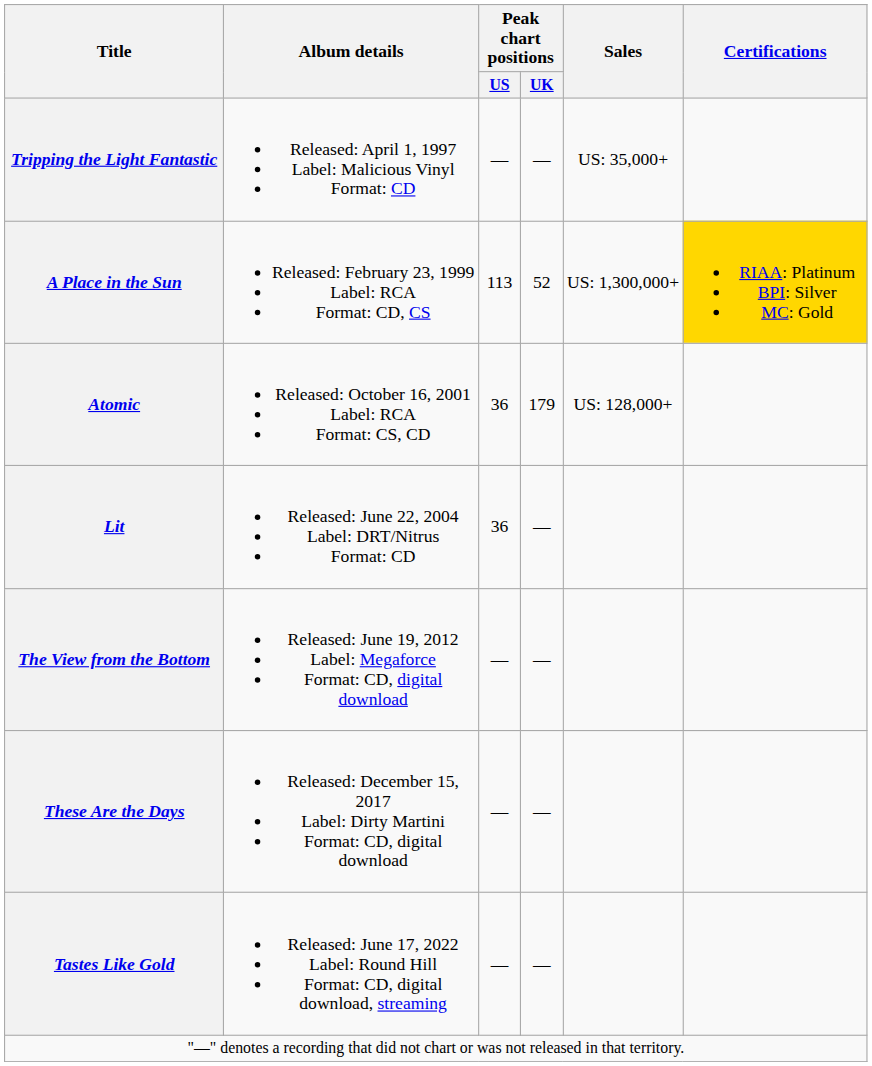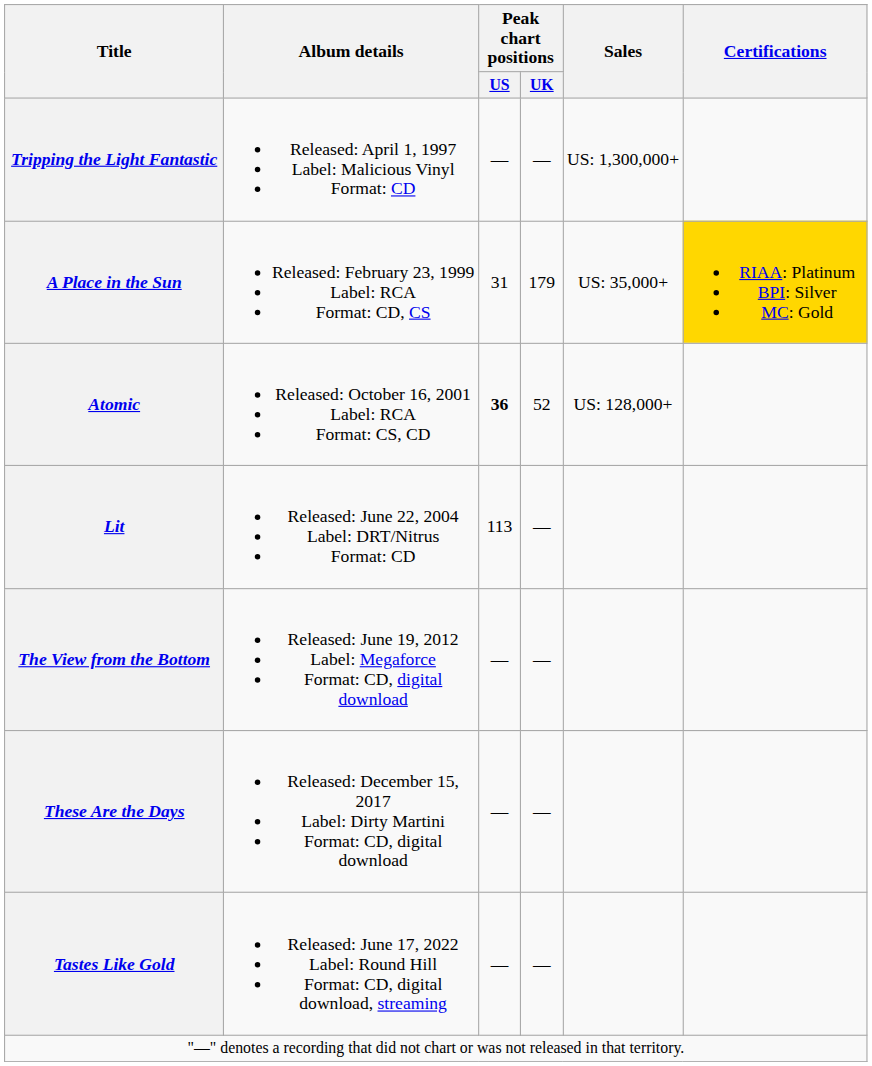 <table class="wikitable plainrowheaders" style="text-align:center;" border="1">
 <tr>
 <th scope="col" rowspan="2" style="width:12em;">Title</th>
 <th scope="col" rowspan="2" style="width:14em;">Album details</th>
 <th scope="col" colspan="2">Peak chart positions</th>
 <th rowspan="2">Sales</th>
 <th scope="col" rowspan="2" style="width:10em;"><a href='#'>Certifications</a></th>
 </tr>
 <tr>
 <th scope="col" style="width:2.2em;font-size:90%;"><a href='#'>US</a><br></th>
 <th scope="col" style="width:2.2em;font-size:90%;"><a href='#'>UK</a><br></th>
 </tr>
 <tr>
 <th scope="row"><em><a href='#'>Tripping the Light Fantastic</a></em></th>
 <td><br><ul><li>Released: April 1, 1997</li><li>Label: Malicious Vinyl</li><li>Format: <a href='#'>CD</a></li></ul></td>
 <td>—</td>
 <td>—</td>
-<td>US: 35,000+</td>
+<td>US: 1,300,000+</td>
 <td></td>
 </tr>
 <tr>
 <th scope="row"><em><a href='#'>A Place in the Sun</a></em></th>
 <td><br><ul><li>Released: February 23, 1999</li><li>Label: RCA</li><li>Format: CD, <a href='#'>CS</a></li></ul></td>
-<td>113</td>
-<td>52</td>
-<td>US: 1,300,000+</td>
+<td>31</td>
+<td>179</td>
+<td>US: 35,000+</td>
 <td style="background: gold;"><br><ul><li><a href='#'>RIAA</a>: Platinum</li><li><a href='#'>BPI</a>: Silver</li><li><a href='#'>MC</a>: Gold</li></ul></td>
 </tr>
 <tr>
 <th scope="row"><em><a href='#'>Atomic</a></em></th>
 <td><br><ul><li>Released: October 16, 2001</li><li>Label: RCA</li><li>Format: CS, CD</li></ul></td>
-<td>36</td>
-<td>179</td>
+<td><strong>36</strong></td>
+<td>52</td>
 <td>US: 128,000+</td>
 <td></td>
 </tr>
 <tr>
 <th scope="row"><em><a href='#'>Lit</a></em></th>
 <td><br><ul><li>Released: June 22, 2004</li><li>Label: DRT/Nitrus</li><li>Format: CD</li></ul></td>
-<td>36</td>
+<td>113</td>
 <td>—</td>
 <td></td>
 <td></td>
 </tr>
 <tr>
 <th scope="row"><em><a href='#'>The View from the Bottom</a></em></th>
 <td><br><ul><li>Released: June 19, 2012</li><li>Label: <a href='#'>Megaforce</a></li><li>Format: CD, <a href='#'>digital download</a></li></ul></td>
 <td>—</td>
 <td>—</td>
 <td></td>
 <td></td>
 </tr>
 <tr>
 <th scope="row"><em><a href='#'>These Are the Days</a></em></th>
 <td><br><ul><li>Released: December 15, 2017</li><li>Label: Dirty Martini</li><li>Format: CD, digital download</li></ul></td>
 <td>—</td>
 <td>—</td>
 <td></td>
 <td></td>
 </tr>
 <tr>
 <th scope="row"><em><a href='#'>Tastes Like Gold</a></em></th>
 <td><br><ul><li>Released: June 17, 2022</li><li>Label: Round Hill</li><li>Format: CD, digital download, <a href='#'>streaming</a></li></ul></td>
 <td>—</td>
 <td>—</td>
 <td></td>
 <td></td>
 </tr>
 <tr>
 <td colspan="15" style="font-size:90%">"—" denotes a recording that did not chart or was not released in that territory.</td>
 </tr>
 </table>
